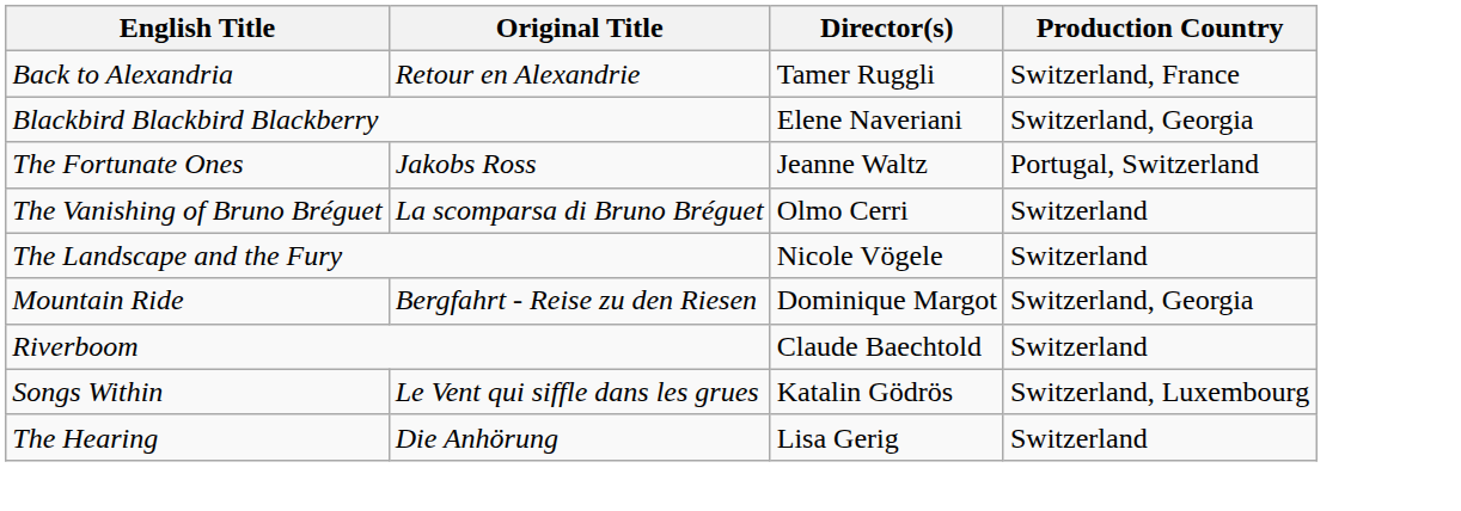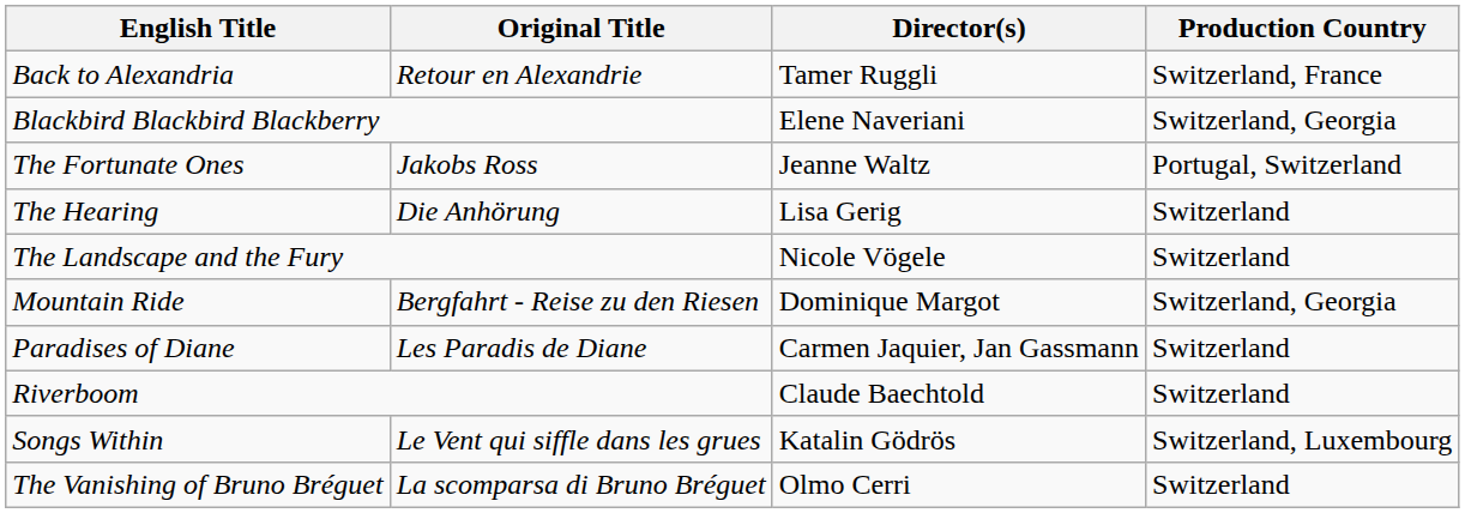 <table class="wikitable">
 <tr>
 <th scope="col">English Title</th>
 <th scope="col">Original Title</th>
 <th scope="col">Director(s)</th>
 <th scope="col">Production Country</th>
 </tr>
 <tr>
 <td><em>Back to Alexandria</em></td>
 <td><em>Retour en Alexandrie</em></td>
 <td>Tamer Ruggli</td>
 <td>Switzerland, France</td>
 </tr>
 <tr>
 <td colspan="2"><em>Blackbird Blackbird Blackberry</em></td>
 <td>Elene Naveriani</td>
 <td>Switzerland, Georgia</td>
 </tr>
 <tr>
 <td><em>The Fortunate Ones</em></td>
 <td><em>Jakobs Ross</em></td>
 <td>Jeanne Waltz</td>
 <td>Portugal, Switzerland</td>
 </tr>
 <tr>
-<td><em>The Vanishing of Bruno Bréguet</em></td>
-<td><em>La scomparsa di Bruno Bréguet</em></td>
-<td>Olmo Cerri</td>
+<td><em>The Hearing</em></td>
+<td><em>Die Anhörung</em></td>
+<td>Lisa Gerig</td>
 <td>Switzerland</td>
 </tr>
 <tr>
 <td colspan="2"><em>The Landscape and the Fury</em></td>
 <td>Nicole Vögele</td>
 <td>Switzerland</td>
 </tr>
 <tr>
 <td><em>Mountain Ride</em></td>
 <td><em>Bergfahrt - Reise zu den Riesen</em></td>
 <td>Dominique Margot</td>
 <td>Switzerland, Georgia</td>
 </tr>
 <tr>
+<td><em>Paradises of Diane</em></td>
+<td><em>Les Paradis de Diane</em></td>
+<td>Carmen Jaquier, Jan Gassmann</td>
+<td>Switzerland</td>
+</tr>
+<tr>
 <td colspan="2"><em>Riverboom</em></td>
 <td>Claude Baechtold</td>
 <td>Switzerland</td>
 </tr>
 <tr>
 <td><em>Songs Within</em></td>
 <td><em>Le Vent qui siffle dans les grues</em></td>
 <td>Katalin Gödrös</td>
 <td>Switzerland, Luxembourg</td>
 </tr>
 <tr>
-<td><em>The Hearing</em></td>
-<td><em>Die Anhörung</em></td>
-<td>Lisa Gerig</td>
+<td><em>The Vanishing of Bruno Bréguet</em></td>
+<td><em>La scomparsa di Bruno Bréguet</em></td>
+<td>Olmo Cerri</td>
 <td>Switzerland</td>
 </tr>
 </table>
